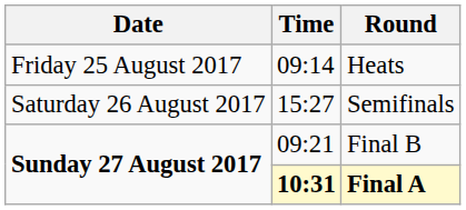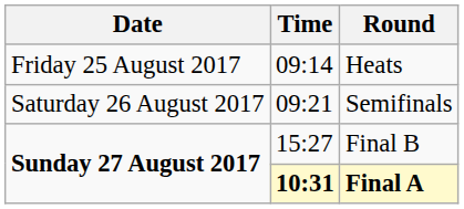 <table class="wikitable">
 <tr>
 <th>Date</th>
 <th>Time</th>
 <th>Round</th>
 </tr>
 <tr>
 <td>Friday 25 August 2017</td>
 <td>09:14</td>
 <td>Heats</td>
 </tr>
 <tr>
 <td>Saturday 26 August 2017</td>
-<td>15:27</td>
+<td>09:21</td>
 <td>Semifinals</td>
 </tr>
 <tr>
 <td rowspan=2><strong>Sunday 27 August 2017</strong></td>
-<td>09:21</td>
+<td>15:27</td>
 <td>Final B</td>
 </tr>
 <tr>
 <td style=background:lemonchiffon><strong>10:31</strong></td>
 <td style=background:lemonchiffon><strong>Final A</strong></td>
 </tr>
 </table>
